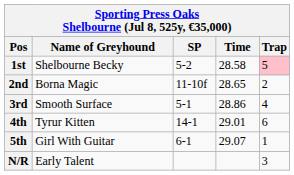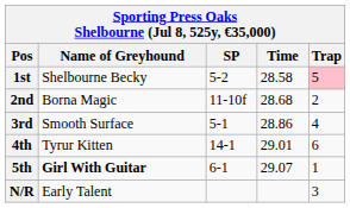 <table class="wikitable">
 <tr>
 <th colspan="6"><a href='#'>Sporting Press Oaks</a><br> <a href='#'>Shelbourne</a> (Jul 8, 525y, €35,000)</th>
 </tr>
 <tr>
 <th width=30>Pos</th>
 <th width=180>Name of Greyhound</th>
 <th width=50>SP</th>
 <th width=50>Time</th>
 <th width=30>Trap</th>
 </tr>
 <tr>
 <th>1st</th>
 <td>Shelbourne Becky </td>
 <td>5-2</td>
 <td>28.58</td>
 <td style="background: pink;">5</td>
 </tr>
 <tr>
 <th>2nd</th>
 <td>Borna Magic</td>
 <td>11-10f</td>
-<td>28.65</td>
+<td>28.68</td>
 <td>2</td>
 </tr>
 <tr>
 <th>3rd</th>
 <td>Smooth Surface</td>
 <td>5-1</td>
 <td>28.86</td>
 <td>4</td>
 </tr>
 <tr>
 <th>4th</th>
 <td>Tyrur Kitten</td>
 <td>14-1</td>
 <td>29.01</td>
 <td>6</td>
 </tr>
 <tr>
 <th>5th</th>
-<td>Girl With Guitar</td>
+<td><strong>Girl With Guitar</strong></td>
 <td>6-1</td>
 <td>29.07</td>
 <td>1</td>
 </tr>
 <tr>
 <th>N/R</th>
 <td>Early Talent</td>
 <td></td>
 <td></td>
 <td>3</td>
 </tr>
 </table>
